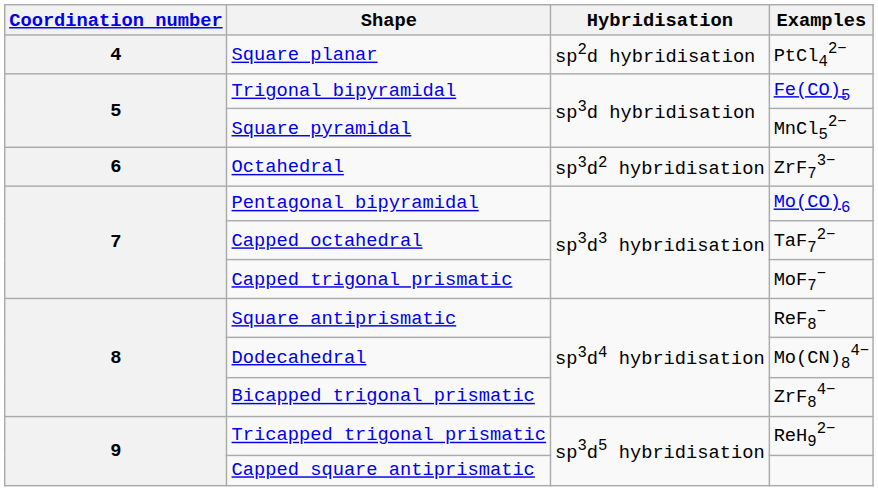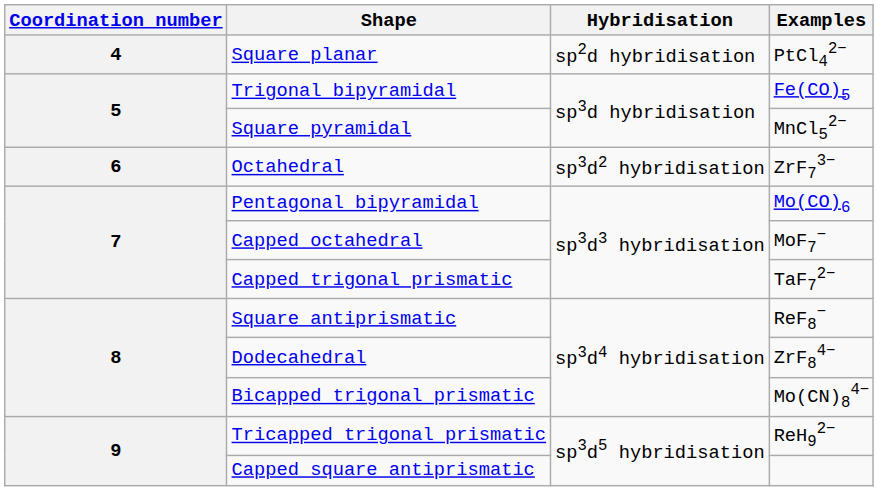 <table class="wikitable">
 <tr>
 <th><a href='#'>Coordination number</a></th>
 <th>Shape</th>
 <th>Hybridisation</th>
 <th>Examples</th>
 </tr>
 <tr ---->
 <th>4</th>
 <td><a href='#'>Square planar</a></td>
 <td>sp<sup>2</sup>d hybridisation</td>
 <td>PtCl<sub>4</sub><sup>2−</sup></td>
 </tr>
 <tr ---->
 <th rowspan="2">5</th>
 <td><a href='#'>Trigonal bipyramidal</a></td>
 <td rowspan="2">sp<sup>3</sup>d hybridisation</td>
 <td><a href='#'>Fe(CO)<sub>5</sub></a></td>
 </tr>
 <tr ---->
 <td><a href='#'>Square pyramidal</a></td>
 <td>MnCl<sub>5</sub><sup>2−</sup></td>
 </tr>
 <tr ---->
 <th>6</th>
 <td><a href='#'>Octahedral</a></td>
 <td>sp<sup>3</sup>d<sup>2</sup> hybridisation</td>
 <td>ZrF<sub>7</sub><sup>3−</sup></td>
 </tr>
 <tr ---->
 <th rowspan="3">7</th>
 <td><a href='#'>Pentagonal bipyramidal</a></td>
 <td rowspan="3">sp<sup>3</sup>d<sup>3</sup> hybridisation</td>
 <td><a href='#'>Mo(CO)<sub>6</sub></a></td>
 </tr>
 <tr ---->
 <td><a href='#'>Capped octahedral</a></td>
-<td>TaF<sub>7</sub><sup>2−</sup></td>
+<td>MoF<sub>7</sub><sup>−</sup></td>
 </tr>
 <tr ---->
 <td><a href='#'>Capped trigonal prismatic</a></td>
-<td>MoF<sub>7</sub><sup>−</sup></td>
+<td>TaF<sub>7</sub><sup>2−</sup></td>
 </tr>
 <tr ---->
 <th rowspan="3">8</th>
 <td><a href='#'>Square antiprismatic</a></td>
 <td rowspan="3">sp<sup>3</sup>d<sup>4</sup> hybridisation</td>
 <td>ReF<sub>8</sub><sup>−</sup></td>
 </tr>
 <tr ---->
 <td><a href='#'>Dodecahedral</a></td>
-<td>Mo(CN)<sub>8</sub><sup>4−</sup></td>
+<td>ZrF<sub>8</sub><sup>4−</sup></td>
 </tr>
 <tr ---->
 <td><a href='#'>Bicapped trigonal prismatic</a></td>
-<td>ZrF<sub>8</sub><sup>4−</sup></td>
+<td>Mo(CN)<sub>8</sub><sup>4−</sup></td>
 </tr>
 <tr ---->
 <th rowspan="2">9</th>
 <td><a href='#'>Tricapped trigonal prismatic</a></td>
 <td rowspan="2">sp<sup>3</sup>d<sup>5</sup> hybridisation</td>
 <td>ReH<sub>9</sub><sup>2−</sup></td>
 </tr>
 <tr ---->
 <td><a href='#'>Capped square antiprismatic</a></td>
 <td></td>
 </tr>
 </table>
